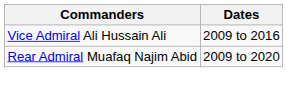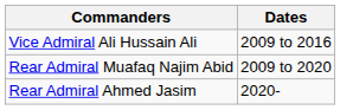 <table class="wikitable">
 <tr>
 <th>Commanders</th>
 <th>Dates</th>
 </tr>
 <tr>
 <td><a href='#'>Vice Admiral</a> Ali Hussain Ali</td>
 <td>2009 to 2016</td>
 </tr>
 <tr>
 <td><a href='#'>Rear Admiral</a> Muafaq Najim Abid</td>
 <td>2009 to 2020</td>
 </tr>
+<tr>
+<td><a href='#'>Rear Admiral</a> Ahmed Jasim</td>
+<td>2020-</td>
+</tr>
 </table>
